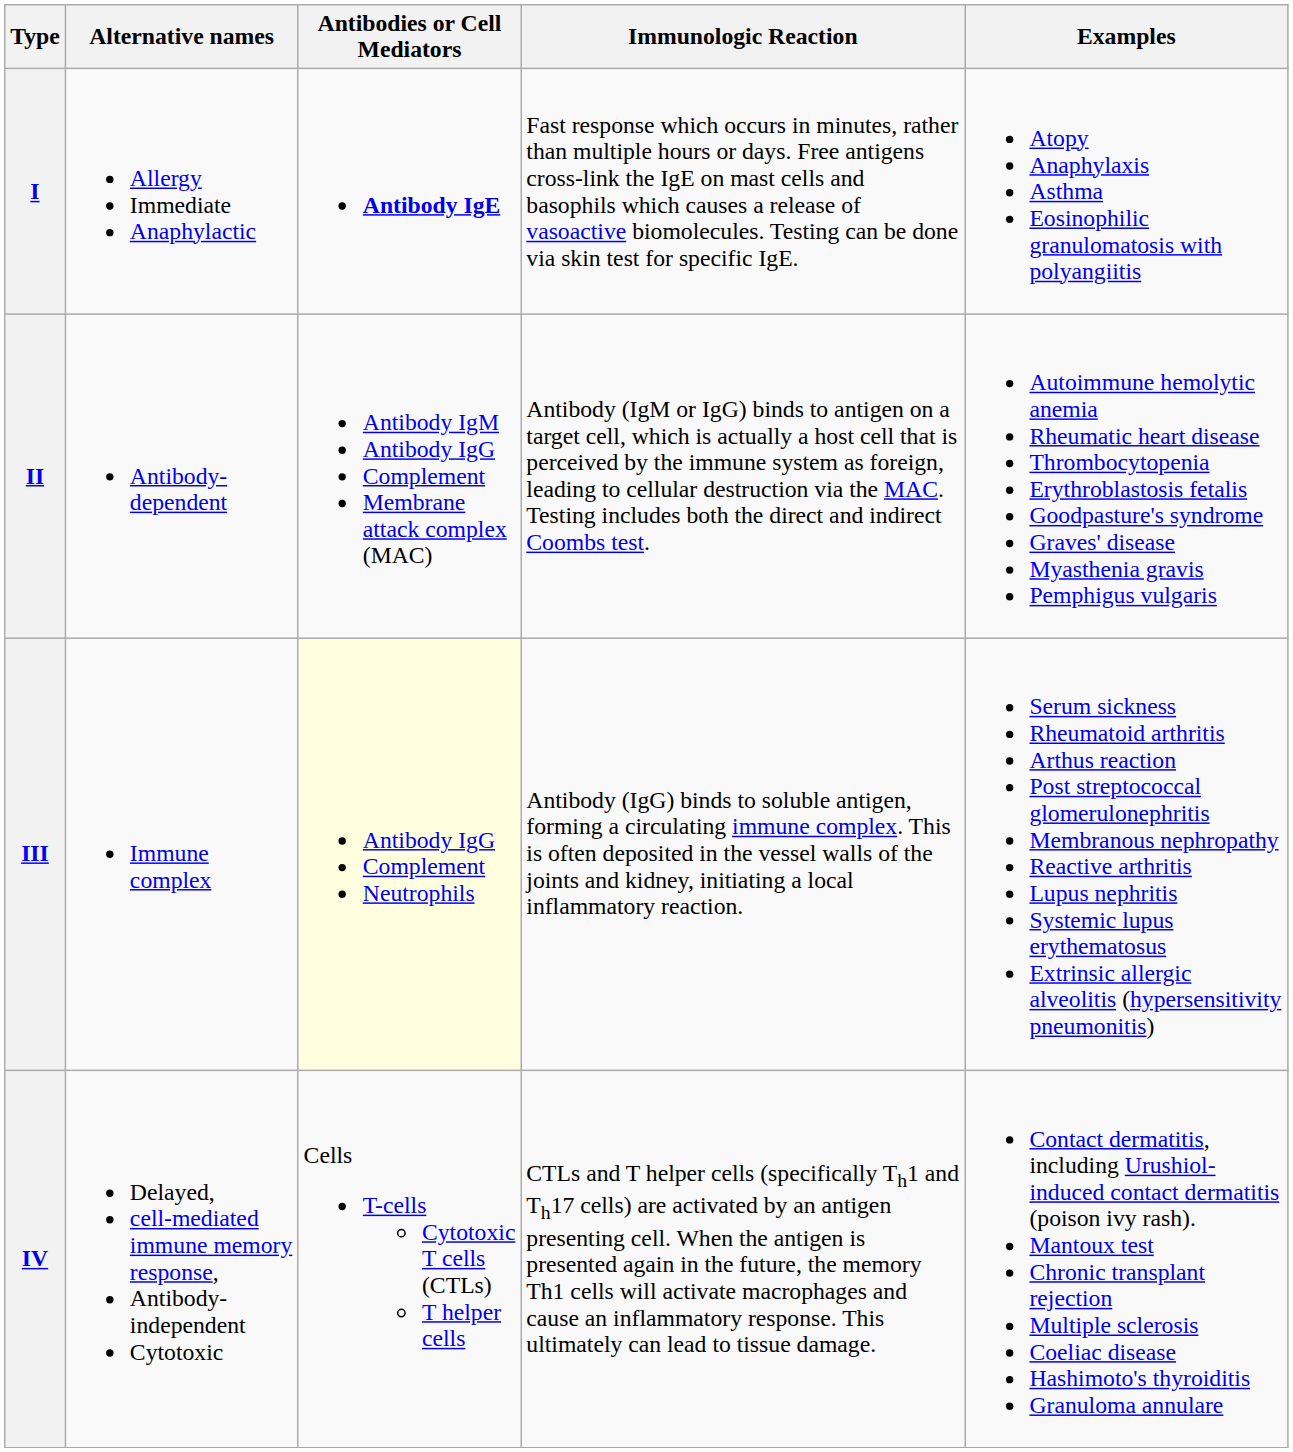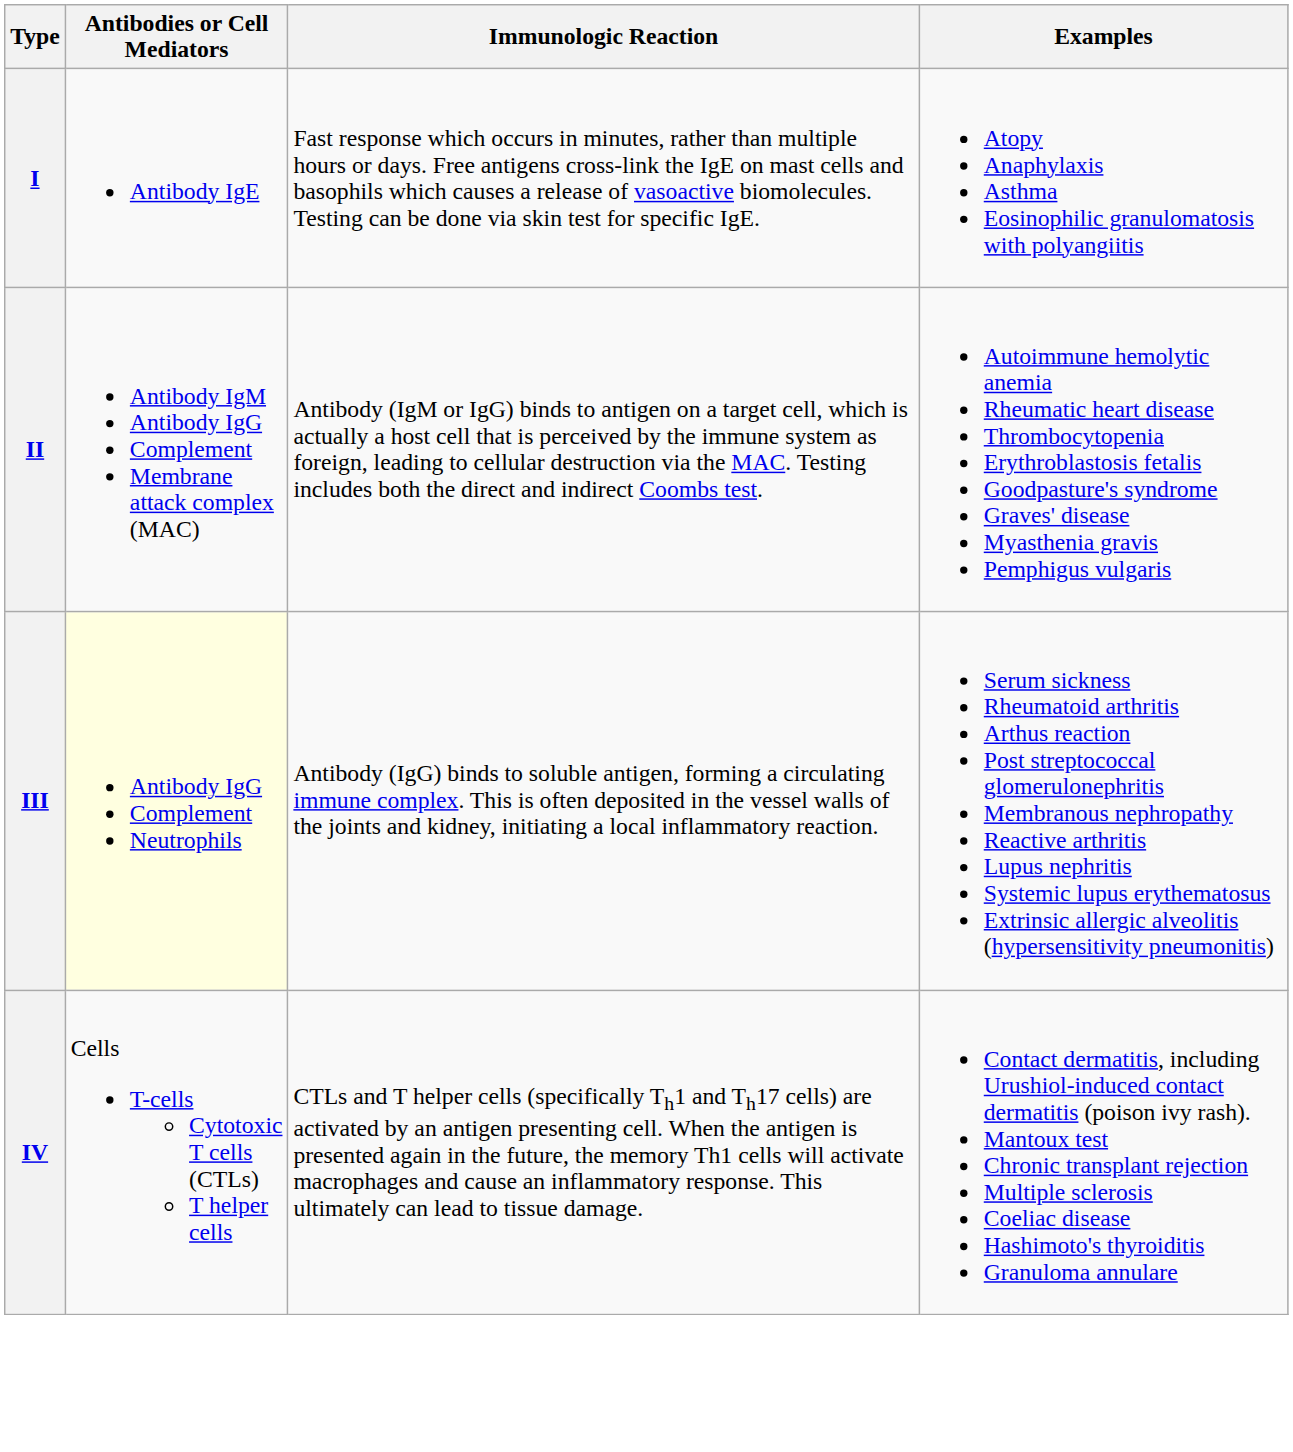 <table class="wikitable sortable">
 <tr>
 <th>Type</th>
-<th style="width: 150px">Alternative names</th>
 <th style="width: 120px">Antibodies or Cell Mediators</th>
 <th>Immunologic Reaction</th>
 <th>Examples</th>
 </tr>
 <tr>
 <th><a href='#'>I</a></th>
-<td><br><ul><li><a href='#'>Allergy</a></li><li>Immediate</li><li><a href='#'>Anaphylactic</a></li></ul></td>
-<td><strong><br><ul><li><a href='#'>Antibody IgE</a></li></ul></strong></td>
+<td><br><ul><li><a href='#'>Antibody IgE</a></li></ul></td>
 <td>Fast response which occurs in minutes, rather than multiple hours or days. Free antigens cross-link the IgE on mast cells and basophils which causes a release of <a href='#'>vasoactive</a> biomolecules. Testing can be done via skin test for specific IgE.</td>
 <td><br><ul><li><a href='#'>Atopy</a></li><li><a href='#'>Anaphylaxis</a></li><li><a href='#'>Asthma</a></li><li><a href='#'>Eosinophilic granulomatosis with polyangiitis</a></li></ul></td>
 </tr>
 <tr>
 <th><a href='#'>II</a></th>
-<td><br><ul><li><a href='#'>Antibody-dependent</a></li></ul></td>
 <td><br><ul><li><a href='#'>Antibody IgM</a></li><li><a href='#'>Antibody IgG</a></li><li><a href='#'>Complement</a></li><li><a href='#'>Membrane attack complex</a> (MAC)</li></ul></td>
 <td>Antibody (IgM or IgG) binds to antigen on a target cell, which is actually a host cell that is perceived by the immune system as foreign, leading to cellular destruction via the <a href='#'>MAC</a>. Testing includes both the direct and indirect <a href='#'>Coombs test</a>.</td>
 <td><br><ul><li><a href='#'>Autoimmune hemolytic anemia</a></li><li><a href='#'>Rheumatic heart disease</a></li><li><a href='#'>Thrombocytopenia</a></li><li><a href='#'>Erythroblastosis fetalis</a></li><li><a href='#'>Goodpasture's syndrome</a></li><li><a href='#'>Graves' disease</a></li><li><a href='#'>Myasthenia gravis</a></li><li><a href='#'>Pemphigus vulgaris</a></li></ul></td>
 </tr>
 <tr>
 <th><a href='#'>III</a></th>
-<td><br><ul><li><a href='#'>Immune complex</a></li></ul></td>
 <td style="background: lightyellow;"><br><ul><li><a href='#'>Antibody IgG</a></li><li><a href='#'>Complement</a></li><li><a href='#'>Neutrophils</a></li></ul></td>
 <td>Antibody (IgG) binds to soluble antigen, forming a circulating <a href='#'>immune complex</a>.  This is often deposited in the vessel walls of the joints and kidney, initiating a local inflammatory reaction.</td>
 <td><br><ul><li><a href='#'>Serum sickness</a></li><li><a href='#'>Rheumatoid arthritis</a></li><li><a href='#'>Arthus reaction</a></li><li><a href='#'>Post streptococcal glomerulonephritis</a></li><li><a href='#'>Membranous nephropathy</a></li><li><a href='#'>Reactive arthritis</a></li><li><a href='#'>Lupus nephritis</a></li><li><a href='#'>Systemic lupus erythematosus</a></li><li><a href='#'>Extrinsic allergic alveolitis</a> (<a href='#'>hypersensitivity pneumonitis</a>)</li></ul></td>
 </tr>
 <tr>
 <th><a href='#'>IV</a></th>
-<td><br><ul><li>Delayed,</li><li><a href='#'>cell-mediated immune memory response</a>,</li><li>Antibody-independent</li><li>Cytotoxic</li></ul></td>
 <td>Cells<br><ul><li><a href='#'>T-cells</a><ul><li><a href='#'>Cytotoxic T cells</a> (CTLs)</li><li><a href='#'>T helper cells</a></li></ul></li></ul></td>
 <td>CTLs and T helper cells (specifically T<sub>h</sub>1 and T<sub>h</sub>17 cells) are activated by an antigen presenting cell. When the antigen is presented again in the future, the memory Th1 cells will activate macrophages and cause an inflammatory response. This ultimately can lead to tissue damage.</td>
 <td><br><ul><li><a href='#'>Contact dermatitis</a>, including <a href='#'>Urushiol-induced contact dermatitis</a> (poison ivy rash).</li><li><a href='#'>Mantoux test</a></li><li><a href='#'>Chronic transplant rejection</a></li><li><a href='#'>Multiple sclerosis</a></li><li><a href='#'>Coeliac disease</a></li><li><a href='#'>Hashimoto's thyroiditis</a></li><li><a href='#'>Granuloma annulare</a></li></ul></td>
 </tr>
 </table>
